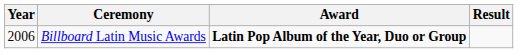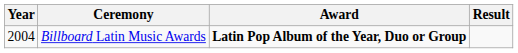 <table class="wikitable">
 <tr>
 <th align="left">Year</th>
 <th align="left">Ceremony</th>
 <th align="left">Award</th>
 <th align="left">Result</th>
 </tr>
 <tr>
-<td>2006</td>
+<td>2004</td>
 <td><a href='#'><em>Billboard</em> Latin Music Awards</a></td>
 <td><strong>Latin Pop Album of the Year, Duo or Group</strong></td>
 <td></td>
 </tr>
 </table>
